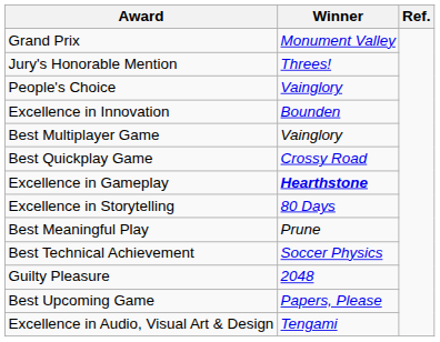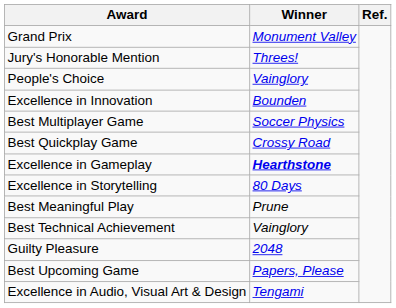 <table class="wikitable">
 <tr>
 <th>Award</th>
 <th>Winner</th>
 <th>Ref.</th>
 </tr>
 <tr>
 <td>Grand Prix</td>
 <td><em><a href='#'>Monument Valley</a></em></td>
 <td rowspan="13"></td>
 </tr>
 <tr>
 <td>Jury's Honorable Mention</td>
 <td><em><a href='#'>Threes!</a></em></td>
 </tr>
 <tr>
 <td>People's Choice</td>
 <td><em><a href='#'>Vainglory</a></em></td>
 </tr>
 <tr>
 <td>Excellence in Innovation</td>
 <td><em><a href='#'>Bounden</a></em></td>
 </tr>
 <tr>
 <td>Best Multiplayer Game</td>
-<td><em>Vainglory</em></td>
+<td><em><a href='#'>Soccer Physics</a></em></td>
 </tr>
 <tr>
 <td>Best Quickplay Game</td>
 <td><em><a href='#'>Crossy Road</a></em></td>
 </tr>
 <tr>
 <td>Excellence in Gameplay</td>
 <td><strong><em><a href='#'>Hearthstone</a></em></strong></td>
 </tr>
 <tr>
 <td>Excellence in Storytelling</td>
 <td><em><a href='#'>80 Days</a></em></td>
 </tr>
 <tr>
 <td>Best Meaningful Play</td>
 <td><em>Prune</em></td>
 </tr>
 <tr>
 <td>Best Technical Achievement</td>
-<td><em><a href='#'>Soccer Physics</a></em></td>
+<td><em>Vainglory</em></td>
 </tr>
 <tr>
 <td>Guilty Pleasure</td>
 <td><em><a href='#'>2048</a></em></td>
 </tr>
 <tr>
 <td>Best Upcoming Game</td>
 <td><em><a href='#'>Papers, Please</a></em></td>
 </tr>
 <tr>
 <td>Excellence in Audio, Visual Art & Design</td>
 <td><em><a href='#'>Tengami</a></em></td>
 </tr>
 </table>
